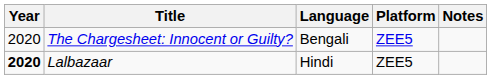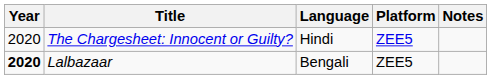 <table class="wikitable sortable">
 <tr>
 <th>Year</th>
 <th>Title</th>
 <th>Language</th>
 <th>Platform</th>
 <th>Notes</th>
 </tr>
 <tr>
 <td>2020</td>
 <td><em><a href='#'>The Chargesheet: Innocent or Guilty?</a></em></td>
-<td>Bengali</td>
+<td>Hindi</td>
 <td><a href='#'>ZEE5</a></td>
 <td></td>
 </tr>
 <tr>
 <td><strong>2020</strong></td>
 <td><em>Lalbazaar</em></td>
-<td>Hindi</td>
+<td>Bengali</td>
 <td>ZEE5</td>
 <td></td>
 </tr>
 </table>
